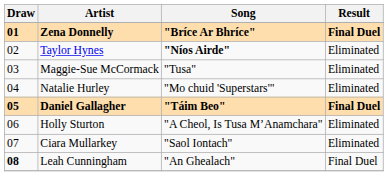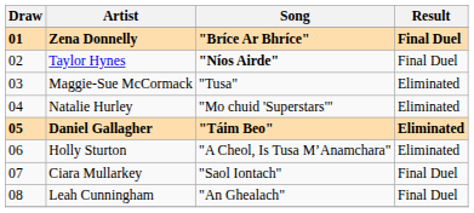 <table class="sortable wikitable">
 <tr>
 <th>Draw</th>
 <th>Artist</th>
 <th>Song</th>
 <th>Result</th>
 </tr>
 <tr>
 </tr>
 <tr style="font-weight: bold; background: navajowhite;">
 <td>01</td>
 <td>Zena Donnelly</td>
 <td>"Bríce Ar Bhríce"</td>
 <td>Final Duel</td>
 </tr>
 <tr>
 <td>02</td>
 <td><a href='#'>Taylor Hynes</a></td>
 <td><strong>"Níos Airde"</strong></td>
-<td>Eliminated</td>
+<td>Final Duel</td>
 </tr>
 <tr>
 <td>03</td>
 <td>Maggie-Sue McCormack</td>
 <td>"Tusa"</td>
 <td>Eliminated</td>
 </tr>
 <tr>
 <td>04</td>
 <td>Natalie Hurley</td>
 <td>"Mo chuid 'Superstars'"</td>
 <td>Eliminated</td>
 </tr>
 <tr style="font-weight: bold; background: navajowhite;">
 <td>05</td>
 <td>Daniel Gallagher</td>
 <td>"Táim Beo"</td>
-<td>Final Duel</td>
+<td>Eliminated</td>
 </tr>
 <tr>
 <td>06</td>
 <td>Holly Sturton</td>
 <td>"A Cheol, Is Tusa M’Anamchara"</td>
 <td>Eliminated</td>
 </tr>
 <tr>
 <td>07</td>
 <td>Ciara Mullarkey</td>
 <td>"Saol Iontach"</td>
-<td>Eliminated</td>
+<td>Final Duel</td>
 </tr>
 <tr>
-<td><strong>08</strong></td>
+<td>08</td>
 <td>Leah Cunningham</td>
 <td>"An Ghealach"</td>
 <td>Final Duel</td>
 </tr>
 <tr>
 </tr>
 </table>
